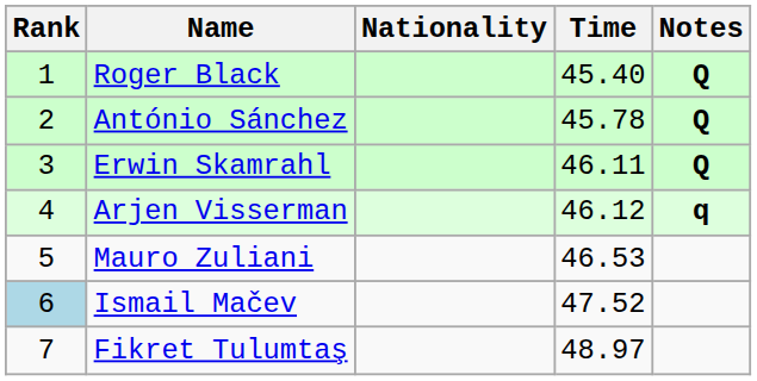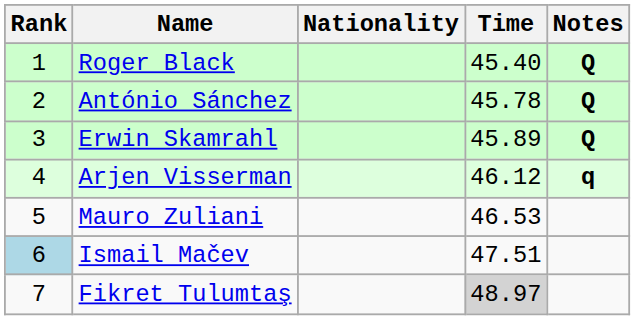 <table class="wikitable sortable" style="text-align:center">
 <tr>
 <th>Rank</th>
 <th>Name</th>
 <th>Nationality</th>
 <th>Time</th>
 <th>Notes</th>
 </tr>
 <tr bgcolor=ccffcc>
 <td>1</td>
 <td align=left><a href='#'>Roger Black</a></td>
 <td align=left></td>
 <td>45.40</td>
 <td><strong>Q</strong></td>
 </tr>
 <tr bgcolor=ccffcc>
 <td>2</td>
 <td align=left><a href='#'>António Sánchez</a></td>
 <td align=left></td>
 <td>45.78</td>
 <td><strong>Q</strong></td>
 </tr>
 <tr bgcolor=ccffcc>
 <td>3</td>
 <td align=left><a href='#'>Erwin Skamrahl</a></td>
 <td align=left></td>
-<td>46.11</td>
+<td>45.89</td>
 <td><strong>Q</strong></td>
 </tr>
 <tr bgcolor=ddffdd>
 <td>4</td>
 <td align=left><a href='#'>Arjen Visserman</a></td>
 <td align=left></td>
 <td>46.12</td>
 <td><strong>q</strong></td>
 </tr>
 <tr>
 <td>5</td>
 <td align=left><a href='#'>Mauro Zuliani</a></td>
 <td align=left></td>
 <td>46.53</td>
 <td></td>
 </tr>
 <tr>
 <td style="background: lightblue;">6</td>
 <td align=left><a href='#'>Ismail Mačev</a></td>
 <td align=left></td>
-<td>47.52</td>
+<td>47.51</td>
 <td></td>
 </tr>
 <tr>
 <td>7</td>
 <td align=left><a href='#'>Fikret Tulumtaş</a></td>
 <td align=left></td>
-<td>48.97</td>
+<td style="background: lightgrey;">48.97</td>
 <td></td>
 </tr>
 </table>
